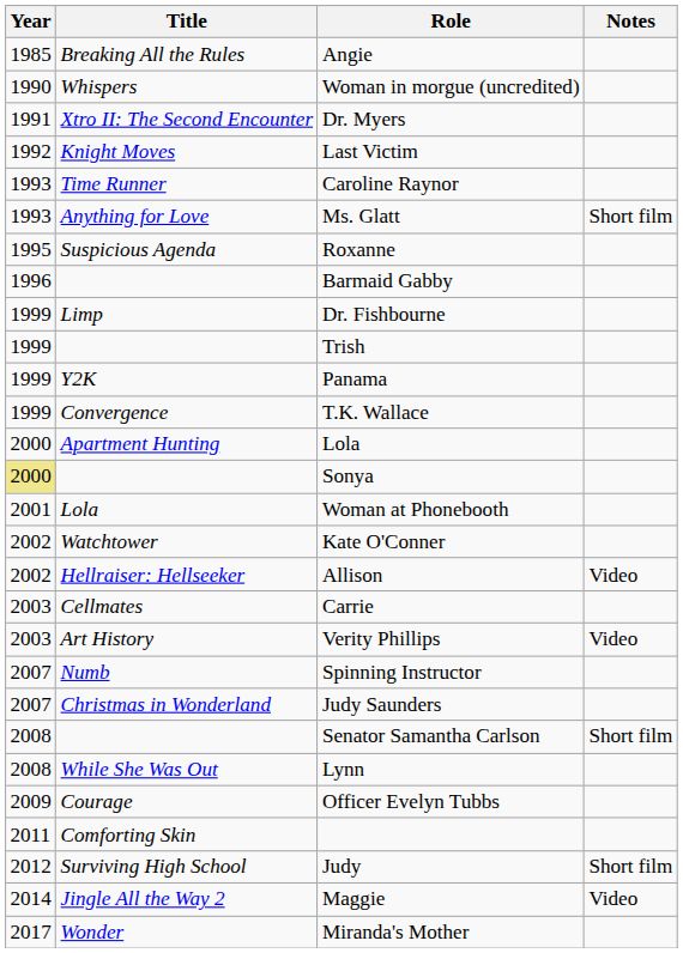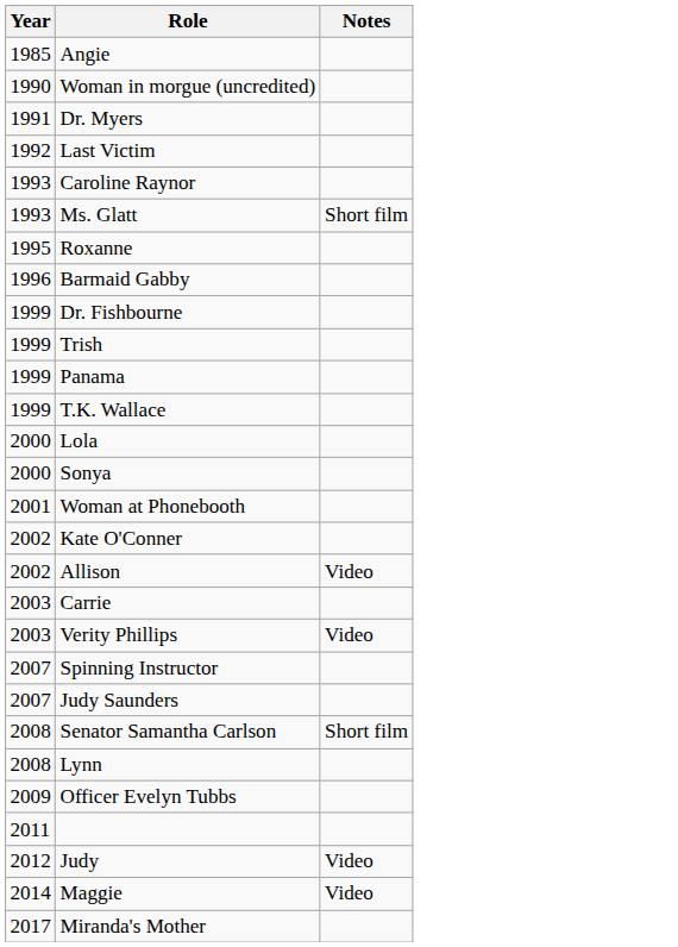 <table class="wikitable sortable">
 <tr>
 <th>Year</th>
-<th>Title</th>
 <th>Role</th>
 <th class="unsortable">Notes</th>
 </tr>
 <tr>
 <td>1985</td>
-<td><em>Breaking All the Rules</em></td>
 <td>Angie</td>
 <td></td>
 </tr>
 <tr>
 <td>1990</td>
-<td><em>Whispers</em></td>
 <td>Woman in morgue (uncredited)</td>
 <td></td>
 </tr>
 <tr>
 <td>1991</td>
-<td><em><a href='#'>Xtro II: The Second Encounter</a></em></td>
 <td>Dr. Myers</td>
 <td></td>
 </tr>
 <tr>
 <td>1992</td>
-<td><em><a href='#'>Knight Moves</a></em></td>
 <td>Last Victim</td>
 <td></td>
 </tr>
 <tr>
 <td>1993</td>
-<td><em><a href='#'>Time Runner</a></em></td>
 <td>Caroline Raynor</td>
 <td></td>
 </tr>
 <tr>
 <td>1993</td>
-<td><em><a href='#'>Anything for Love</a></em></td>
 <td>Ms. Glatt</td>
 <td>Short film</td>
 </tr>
 <tr>
 <td>1995</td>
-<td><em>Suspicious Agenda</em></td>
 <td>Roxanne</td>
 <td></td>
 </tr>
 <tr>
 <td>1996</td>
-<td><em></em></td>
 <td>Barmaid Gabby</td>
 <td></td>
 </tr>
 <tr>
 <td>1999</td>
-<td><em>Limp</em></td>
 <td>Dr. Fishbourne</td>
 <td></td>
 </tr>
 <tr>
 <td>1999</td>
-<td><em></em></td>
 <td>Trish</td>
 <td></td>
 </tr>
 <tr>
 <td>1999</td>
-<td><em>Y2K</em></td>
 <td>Panama</td>
 <td></td>
 </tr>
 <tr>
 <td>1999</td>
-<td><em>Convergence</em></td>
 <td>T.K. Wallace</td>
 <td></td>
 </tr>
 <tr>
 <td>2000</td>
-<td><em><a href='#'>Apartment Hunting</a></em></td>
 <td>Lola</td>
 <td></td>
 </tr>
 <tr>
-<td style="background: khaki;">2000</td>
-<td><em></em></td>
+<td>2000</td>
 <td>Sonya</td>
 <td></td>
 </tr>
 <tr>
 <td>2001</td>
-<td><em>Lola</em></td>
 <td>Woman at Phonebooth</td>
 <td></td>
 </tr>
 <tr>
 <td>2002</td>
-<td><em>Watchtower</em></td>
 <td>Kate O'Conner</td>
 <td></td>
 </tr>
 <tr>
 <td>2002</td>
-<td><em><a href='#'>Hellraiser: Hellseeker</a></em></td>
 <td>Allison</td>
 <td>Video</td>
 </tr>
 <tr>
 <td>2003</td>
-<td><em>Cellmates</em></td>
 <td>Carrie</td>
 <td></td>
 </tr>
 <tr>
 <td>2003</td>
-<td><em>Art History</em></td>
 <td>Verity Phillips</td>
 <td>Video</td>
 </tr>
 <tr>
 <td>2007</td>
-<td><em><a href='#'>Numb</a></em></td>
 <td>Spinning Instructor</td>
 <td></td>
 </tr>
 <tr>
 <td>2007</td>
-<td><em><a href='#'>Christmas in Wonderland</a></em></td>
 <td>Judy Saunders</td>
 <td></td>
 </tr>
 <tr>
 <td>2008</td>
-<td><em></em></td>
 <td>Senator Samantha Carlson</td>
 <td>Short film</td>
 </tr>
 <tr>
 <td>2008</td>
-<td><em><a href='#'>While She Was Out</a></em></td>
 <td>Lynn</td>
 <td></td>
 </tr>
 <tr>
 <td>2009</td>
-<td><em>Courage</em></td>
 <td>Officer Evelyn Tubbs</td>
 <td></td>
 </tr>
 <tr>
 <td>2011</td>
-<td><em>Comforting Skin</em></td>
 <td></td>
 <td></td>
 </tr>
 <tr>
 <td>2012</td>
-<td><em>Surviving High School</em></td>
 <td>Judy</td>
-<td>Short film</td>
+<td>Video</td>
 </tr>
 <tr>
 <td>2014</td>
-<td><em><a href='#'>Jingle All the Way 2</a></em></td>
 <td>Maggie</td>
 <td>Video</td>
 </tr>
 <tr>
 <td>2017</td>
-<td><em><a href='#'>Wonder</a></em></td>
 <td>Miranda's Mother</td>
 <td></td>
 </tr>
 </table>
